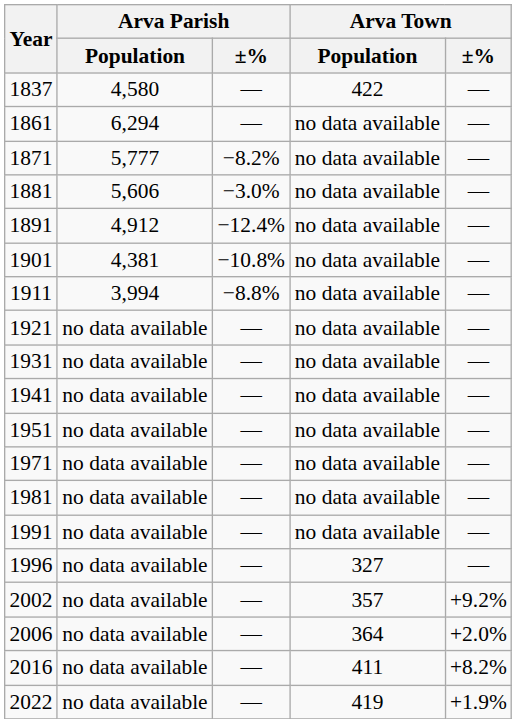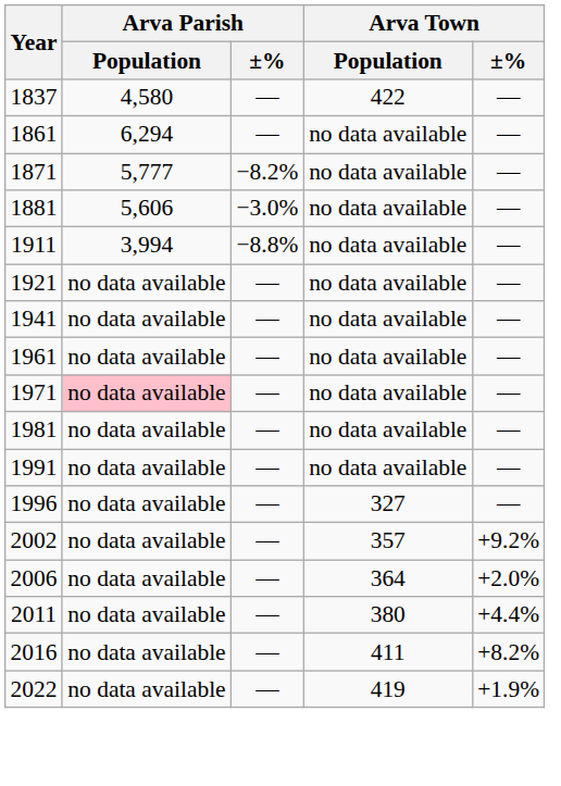 <table class="wikitable" style="text-align:center">
 <tr>
 <th rowspan="2">Year</th>
 <th colspan="2">Arva Parish</th>
 <th colspan="2">Arva Town</th>
 </tr>
 <tr>
 <th>Population</th>
 <th>±%</th>
 <th>Population</th>
 <th>±%</th>
 </tr>
 <tr>
 <td>1837</td>
 <td>4,580</td>
 <td>—</td>
 <td>422</td>
 <td>—</td>
 </tr>
 <tr>
 <td>1861</td>
 <td>6,294</td>
 <td>—</td>
 <td>no data available</td>
 <td>—</td>
 </tr>
 <tr>
 <td>1871</td>
 <td>5,777</td>
 <td>−8.2%</td>
 <td>no data available</td>
 <td>—</td>
 </tr>
 <tr>
 <td>1881</td>
 <td>5,606</td>
 <td>−3.0%</td>
 <td>no data available</td>
 <td>—</td>
 </tr>
 <tr>
-<td>1891</td>
-<td>4,912</td>
-<td>−12.4%</td>
-<td>no data available</td>
-<td>—</td>
-</tr>
-<tr>
-<td>1901</td>
-<td>4,381</td>
-<td>−10.8%</td>
-<td>no data available</td>
-<td>—</td>
-</tr>
-<tr>
 <td>1911</td>
 <td>3,994</td>
 <td>−8.8%</td>
 <td>no data available</td>
 <td>—</td>
 </tr>
 <tr>
 <td>1921</td>
 <td>no data available</td>
 <td>—</td>
 <td>no data available</td>
 <td>—</td>
 </tr>
 <tr>
-<td>1931</td>
-<td>no data available</td>
-<td>—</td>
-<td>no data available</td>
-<td>—</td>
-</tr>
-<tr>
 <td>1941</td>
 <td>no data available</td>
 <td>—</td>
 <td>no data available</td>
 <td>—</td>
 </tr>
 <tr>
-<td>1951</td>
+<td>1961</td>
 <td>no data available</td>
 <td>—</td>
 <td>no data available</td>
 <td>—</td>
 </tr>
 <tr>
 <td>1971</td>
-<td>no data available</td>
+<td style="background: pink;">no data available</td>
 <td>—</td>
 <td>no data available</td>
 <td>—</td>
 </tr>
 <tr>
 <td>1981</td>
 <td>no data available</td>
 <td>—</td>
 <td>no data available</td>
 <td>—</td>
 </tr>
 <tr>
 <td>1991</td>
 <td>no data available</td>
 <td>—</td>
 <td>no data available</td>
 <td>—</td>
 </tr>
 <tr>
 <td>1996</td>
 <td>no data available</td>
 <td>—</td>
 <td>327</td>
 <td>—</td>
 </tr>
 <tr>
 <td>2002</td>
 <td>no data available</td>
 <td>—</td>
 <td>357</td>
 <td>+9.2%</td>
 </tr>
 <tr>
 <td>2006</td>
 <td>no data available</td>
 <td>—</td>
 <td>364</td>
 <td>+2.0%</td>
 </tr>
 <tr>
+<td>2011</td>
+<td>no data available</td>
+<td>—</td>
+<td>380</td>
+<td>+4.4%</td>
+</tr>
+<tr>
 <td>2016</td>
 <td>no data available</td>
 <td>—</td>
 <td>411</td>
 <td>+8.2%</td>
 </tr>
 <tr>
 <td>2022</td>
 <td>no data available</td>
 <td>—</td>
 <td>419</td>
 <td>+1.9%</td>
 </tr>
 </table>
